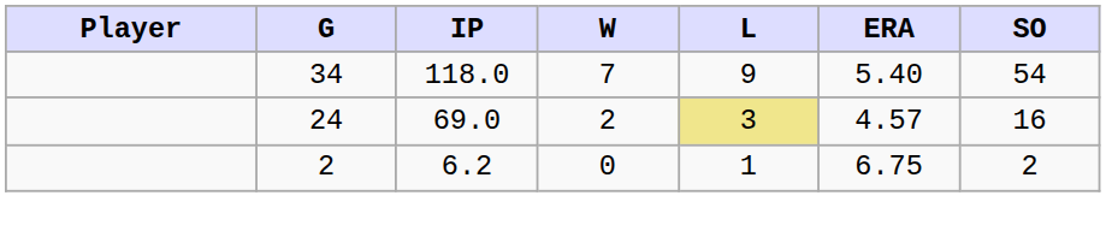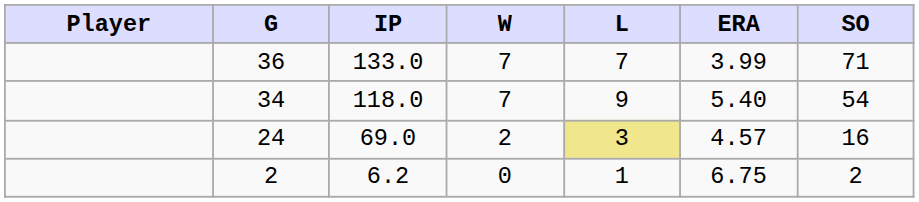 <table class="wikitable sortable">
 <tr>
 <th style="background:#ddf; width:16%;">Player</th>
 <th style="background:#ddf; width:9%;">G</th>
 <th style="background:#ddf; width:9%;">IP</th>
 <th style="background:#ddf; width:9%;">W</th>
 <th style="background:#ddf; width:9%;">L</th>
 <th style="background:#ddf; width:9%;">ERA</th>
 <th style="background:#ddf; width:9%;">SO</th>
+</tr>
+<tr style="text-align:center;">
+<td></td>
+<td>36</td>
+<td>133.0</td>
+<td>7</td>
+<td>7</td>
+<td>3.99</td>
+<td>71</td>
 </tr>
 <tr style="text-align:center;">
 <td></td>
 <td>34</td>
 <td>118.0</td>
 <td>7</td>
 <td>9</td>
 <td>5.40</td>
 <td>54</td>
 </tr>
 <tr style="text-align:center;">
 <td></td>
 <td>24</td>
 <td>69.0</td>
 <td>2</td>
 <td style="background: khaki;">3</td>
 <td>4.57</td>
 <td>16</td>
 </tr>
 <tr style="text-align:center;">
 <td></td>
 <td>2</td>
 <td>6.2</td>
 <td>0</td>
 <td>1</td>
 <td>6.75</td>
 <td>2</td>
 </tr>
 </table>
